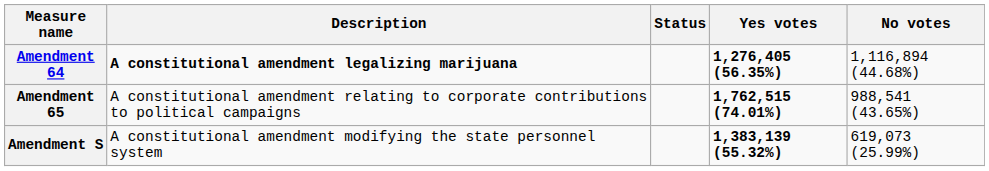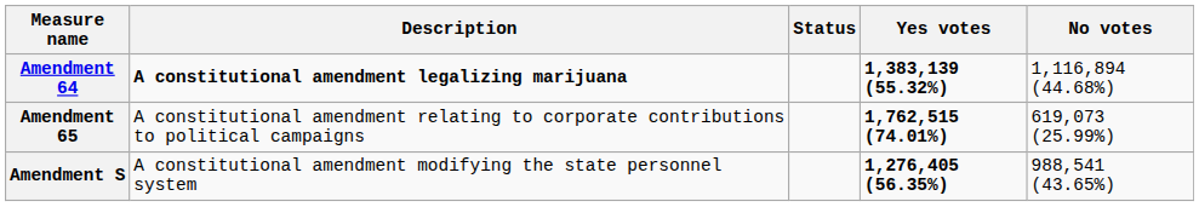 <table class="wikitable sortable plainrowheaders" style="width:100%">
 <tr>
 <th scope="col">Measure name</th>
 <th class="unsortable" scope="col">Description</th>
 <th scope="col">Status</th>
 <th scope="col">Yes votes</th>
 <th scope="col">No votes</th>
 </tr>
 <tr>
 <th scope="row"><a href='#'>Amendment 64</a></th>
 <td><strong>A constitutional amendment legalizing marijuana</strong></td>
 <td></td>
-<td><strong>1,276,405 (56.35%)</strong></td>
+<td><strong>1,383,139 (55.32%)</strong></td>
 <td>1,116,894 (44.68%)</td>
 </tr>
 <tr>
 <th scope="row">Amendment 65</th>
 <td>A constitutional amendment relating to corporate contributions to political campaigns</td>
 <td></td>
 <td><strong>1,762,515 (74.01%)</strong></td>
-<td>988,541 (43.65%)</td>
+<td>619,073 (25.99%)</td>
 </tr>
 <tr>
 <th scope="row">Amendment S</th>
 <td>A constitutional amendment modifying the state personnel system</td>
 <td></td>
-<td><strong>1,383,139 (55.32%)</strong></td>
-<td>619,073 (25.99%)</td>
+<td><strong>1,276,405 (56.35%)</strong></td>
+<td>988,541 (43.65%)</td>
 </tr>
 </table>
